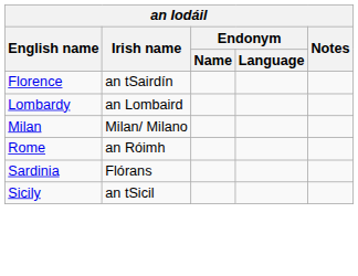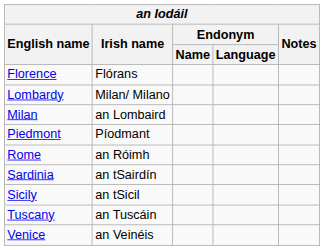 <table class="wikitable sortable">
 <tr>
 <th colspan="5"> <em>an Iodáil</em></th>
 </tr>
 <tr>
 <th rowspan="2">English name</th>
 <th rowspan="2">Irish name</th>
 <th colspan="2">Endonym</th>
 <th rowspan="2">Notes</th>
 </tr>
 <tr>
 <th>Name</th>
 <th>Language</th>
 </tr>
 <tr>
 <td><a href='#'>Florence</a></td>
-<td>an tSairdín</td>
+<td>Flórans</td>
 <td></td>
 <td></td>
 <td></td>
 </tr>
 <tr>
 <td><a href='#'>Lombardy</a></td>
+<td>Milan/ Milano</td>
+<td></td>
+<td></td>
+<td></td>
+</tr>
+<tr>
+<td><a href='#'>Milan</a></td>
 <td>an Lombaird</td>
 <td></td>
 <td></td>
 <td></td>
 </tr>
 <tr>
-<td><a href='#'>Milan</a></td>
-<td>Milan/ Milano</td>
+<td><a href='#'>Piedmont</a></td>
+<td>Píodmant</td>
 <td></td>
 <td></td>
 <td></td>
 </tr>
 <tr>
 <td><a href='#'>Rome</a></td>
 <td>an Róimh</td>
 <td></td>
 <td></td>
 <td></td>
 </tr>
 <tr>
 <td><a href='#'>Sardinia</a></td>
-<td>Flórans</td>
+<td>an tSairdín</td>
 <td></td>
 <td></td>
 <td></td>
 </tr>
 <tr>
 <td><a href='#'>Sicily</a></td>
 <td>an tSicil</td>
 <td></td>
 <td></td>
 <td></td>
 </tr>
+<tr>
+<td><a href='#'>Tuscany</a></td>
+<td>an Tuscáin</td>
+<td></td>
+<td></td>
+<td></td>
+</tr>
+<tr>
+<td><a href='#'>Venice</a></td>
+<td>an Veinéis</td>
+<td></td>
+<td></td>
+<td></td>
+</tr>
 </table>
